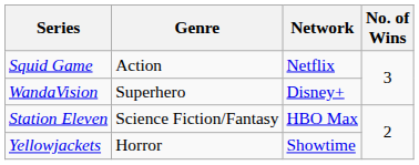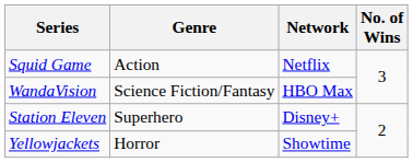 <table class="wikitable">
 <tr>
 <th>Series</th>
 <th>Genre</th>
 <th>Network</th>
 <th>No. of<br>Wins</th>
 </tr>
 <tr>
 <td><em><a href='#'>Squid Game</a></em></td>
 <td>Action</td>
 <td><a href='#'>Netflix</a></td>
 <td rowspan="2" style="text-align:center">3</td>
 </tr>
 <tr>
 <td><em><a href='#'>WandaVision</a></em></td>
-<td>Superhero</td>
-<td><a href='#'>Disney+</a></td>
+<td>Science Fiction/Fantasy</td>
+<td><a href='#'>HBO Max</a></td>
 </tr>
 <tr>
 <td><em><a href='#'>Station Eleven</a></em></td>
-<td>Science Fiction/Fantasy</td>
-<td><a href='#'>HBO Max</a></td>
+<td>Superhero</td>
+<td><a href='#'>Disney+</a></td>
 <td rowspan="2" style="text-align:center">2</td>
 </tr>
 <tr>
 <td><em><a href='#'>Yellowjackets</a></em></td>
 <td>Horror</td>
 <td><a href='#'>Showtime</a></td>
 </tr>
 </table>
